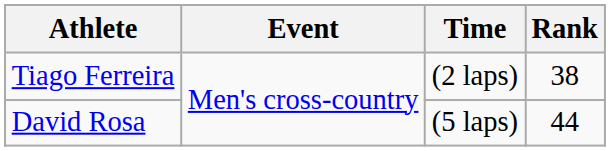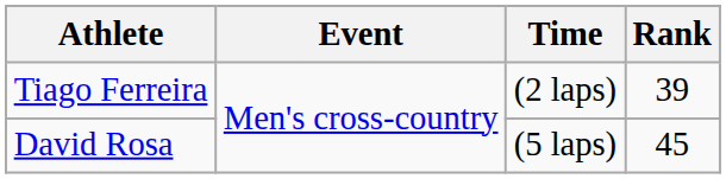 <table class=wikitable style="font-size:90%;">
 <tr>
 <th>Athlete</th>
 <th>Event</th>
 <th>Time</th>
 <th>Rank</th>
 </tr>
 <tr align=center>
 <td align=left><a href='#'>Tiago Ferreira</a></td>
 <td rowspan=2 align=left><a href='#'>Men's cross-country</a></td>
 <td> (2 laps)</td>
-<td>38</td>
+<td>39</td>
 </tr>
 <tr align=center>
 <td align=left><a href='#'>David Rosa</a></td>
 <td> (5 laps)</td>
-<td>44</td>
+<td>45</td>
 </tr>
 </table>
